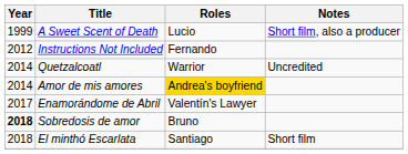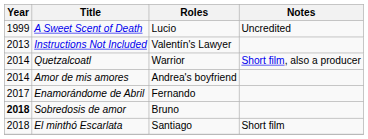 <table class="wikitable sortable">
 <tr>
 <th>Year</th>
 <th>Title</th>
 <th>Roles</th>
 <th>Notes</th>
 </tr>
 <tr>
 <td>1999</td>
 <td><em><a href='#'>A Sweet Scent of Death</a></em></td>
 <td>Lucio</td>
-<td><a href='#'>Short film</a>, also a producer</td>
+<td>Uncredited</td>
 </tr>
 <tr>
-<td>2012</td>
+<td>2013</td>
 <td><em><a href='#'>Instructions Not Included</a></em></td>
-<td>Fernando</td>
+<td>Valentín's Lawyer</td>
 <td></td>
 </tr>
 <tr>
 <td>2014</td>
 <td><em>Quetzalcoatl</em></td>
 <td>Warrior</td>
-<td>Uncredited</td>
+<td><a href='#'>Short film</a>, also a producer</td>
 </tr>
 <tr>
 <td>2014</td>
 <td><em>Amor de mis amores</em></td>
-<td style="background: gold;">Andrea's boyfriend</td>
+<td>Andrea's boyfriend</td>
 <td></td>
 </tr>
 <tr>
 <td>2017</td>
 <td><em>Enamorándome de Abril</em></td>
-<td>Valentín's Lawyer</td>
+<td>Fernando</td>
 <td></td>
 </tr>
 <tr>
 <td><strong>2018</strong></td>
 <td><em>Sobredosis de amor</em></td>
 <td>Bruno</td>
 <td></td>
 </tr>
 <tr>
 <td>2018</td>
 <td><em>El minthó Escarlata</em></td>
 <td>Santiago</td>
 <td>Short film</td>
 </tr>
 <tr>
 </tr>
 </table>
